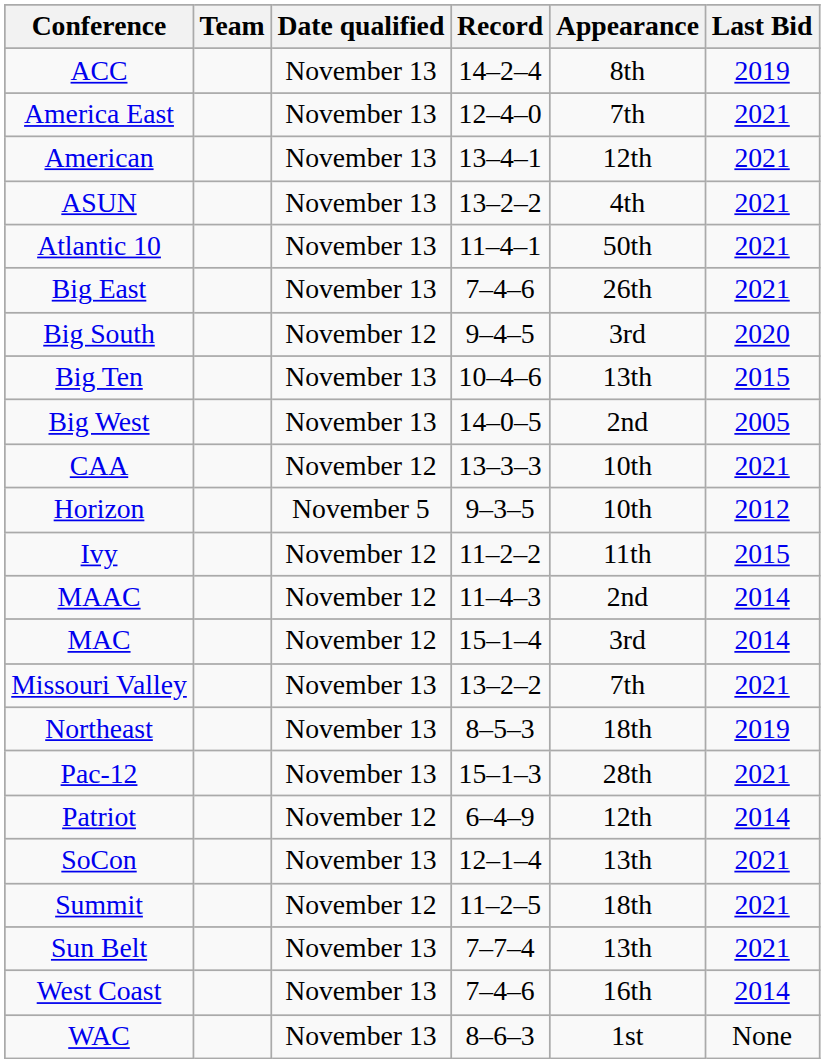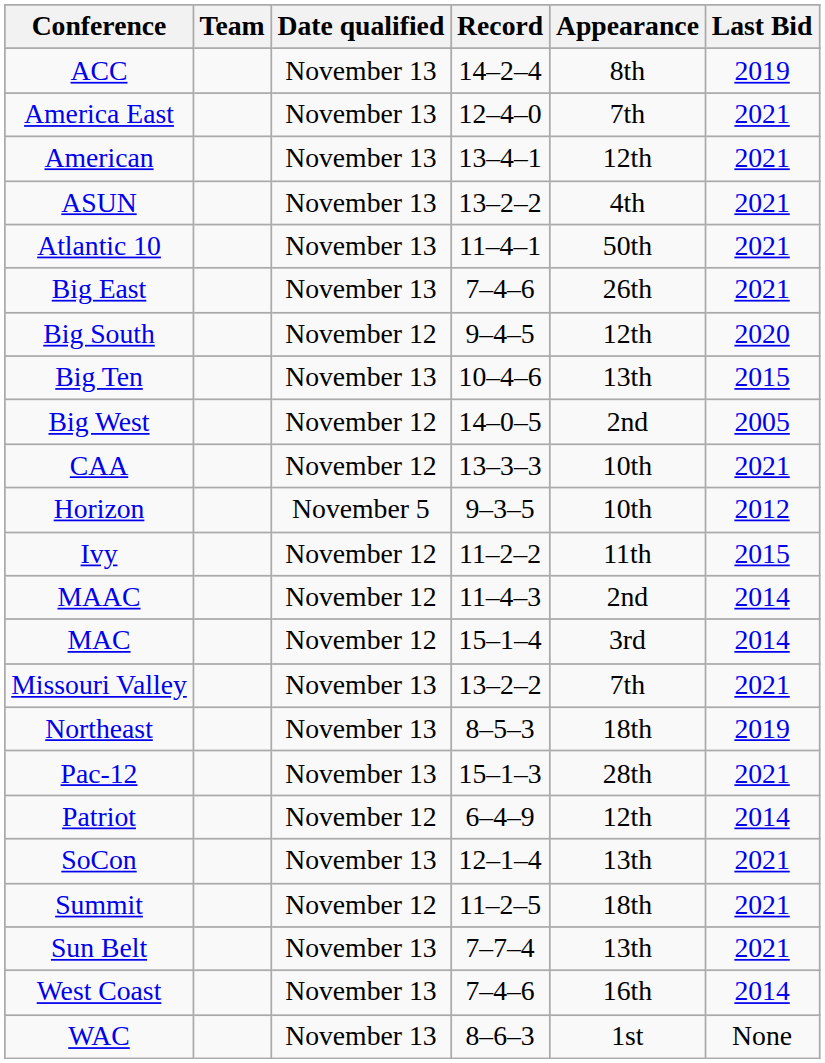 <table class="wikitable sortable" style="text-align: center;">
 <tr>
 <th scope="col">Conference</th>
 <th scope="col">Team</th>
 <th scope="col">Date qualified</th>
 <th scope="col" data-sort-type="number">Record</th>
 <th scope="col">Appearance</th>
 <th scope="col">Last Bid</th>
 </tr>
 <tr>
 <td><a href='#'>ACC</a></td>
 <td style=><a href='#'></a></td>
 <td>November 13</td>
 <td>14–2–4</td>
 <td>8th</td>
 <td><a href='#'>2019</a></td>
 </tr>
 <tr>
 <td><a href='#'>America East</a></td>
 <td style=><a href='#'></a></td>
 <td>November 13</td>
 <td>12–4–0</td>
 <td>7th</td>
 <td><a href='#'>2021</a></td>
 </tr>
 <tr>
 <td><a href='#'>American</a></td>
 <td style=><a href='#'></a></td>
 <td>November 13</td>
 <td>13–4–1</td>
 <td>12th</td>
 <td><a href='#'>2021</a></td>
 </tr>
 <tr>
 <td><a href='#'>ASUN</a></td>
 <td style=><a href='#'></a></td>
 <td>November 13</td>
 <td>13–2–2</td>
 <td>4th</td>
 <td><a href='#'>2021</a></td>
 </tr>
 <tr>
 <td><a href='#'>Atlantic 10</a></td>
 <td style=><a href='#'></a></td>
 <td>November 13</td>
 <td>11–4–1</td>
 <td>50th</td>
 <td><a href='#'>2021</a></td>
 </tr>
 <tr>
 <td><a href='#'>Big East</a></td>
 <td style=><a href='#'></a></td>
 <td>November 13</td>
 <td>7–4–6</td>
 <td>26th</td>
 <td><a href='#'>2021</a></td>
 </tr>
 <tr>
 <td><a href='#'>Big South</a></td>
 <td style=><a href='#'></a></td>
 <td>November 12</td>
 <td>9–4–5</td>
-<td>3rd</td>
+<td>12th</td>
 <td><a href='#'>2020</a></td>
 </tr>
 <tr>
 <td><a href='#'>Big Ten</a></td>
 <td style=><a href='#'></a></td>
 <td>November 13</td>
 <td>10–4–6</td>
 <td>13th</td>
 <td><a href='#'>2015</a></td>
 </tr>
 <tr>
 <td><a href='#'>Big West</a></td>
 <td style=><a href='#'></a></td>
-<td>November 13</td>
+<td>November 12</td>
 <td>14–0–5</td>
 <td>2nd</td>
 <td><a href='#'>2005</a></td>
 </tr>
 <tr>
 <td><a href='#'>CAA</a></td>
 <td style=><a href='#'></a></td>
 <td>November 12</td>
 <td>13–3–3</td>
 <td>10th</td>
 <td><a href='#'>2021</a></td>
 </tr>
 <tr>
 <td><a href='#'>Horizon</a></td>
 <td style=><a href='#'></a></td>
 <td>November 5</td>
 <td>9–3–5</td>
 <td>10th</td>
 <td><a href='#'>2012</a></td>
 </tr>
 <tr>
 <td><a href='#'>Ivy</a></td>
 <td style=><a href='#'></a></td>
 <td>November 12</td>
 <td>11–2–2</td>
 <td>11th</td>
 <td><a href='#'>2015</a></td>
 </tr>
 <tr>
 <td><a href='#'>MAAC</a></td>
 <td style=><a href='#'></a></td>
 <td>November 12</td>
 <td>11–4–3</td>
 <td>2nd</td>
 <td><a href='#'>2014</a></td>
 </tr>
 <tr>
 <td><a href='#'>MAC</a></td>
 <td style=><a href='#'></a></td>
 <td>November 12</td>
 <td>15–1–4</td>
 <td>3rd</td>
 <td><a href='#'>2014</a></td>
 </tr>
 <tr>
 <td><a href='#'>Missouri Valley</a></td>
 <td style=><a href='#'></a></td>
 <td>November 13</td>
 <td>13–2–2</td>
 <td>7th</td>
 <td><a href='#'>2021</a></td>
 </tr>
 <tr>
 <td><a href='#'>Northeast</a></td>
 <td style=><a href='#'></a></td>
 <td>November 13</td>
 <td>8–5–3</td>
 <td>18th</td>
 <td><a href='#'>2019</a></td>
 </tr>
 <tr>
 <td><a href='#'>Pac-12</a></td>
 <td style=><a href='#'></a></td>
 <td>November 13</td>
 <td>15–1–3</td>
 <td>28th</td>
 <td><a href='#'>2021</a></td>
 </tr>
 <tr>
 <td><a href='#'>Patriot</a></td>
 <td style=><a href='#'></a></td>
 <td>November 12</td>
 <td>6–4–9</td>
 <td>12th</td>
 <td><a href='#'>2014</a></td>
 </tr>
 <tr>
 <td><a href='#'>SoCon</a></td>
 <td style=><a href='#'></a></td>
 <td>November 13</td>
 <td>12–1–4</td>
 <td>13th</td>
 <td><a href='#'>2021</a></td>
 </tr>
 <tr>
 <td><a href='#'>Summit</a></td>
 <td style=><a href='#'></a></td>
 <td>November 12</td>
 <td>11–2–5</td>
 <td>18th</td>
 <td><a href='#'>2021</a></td>
 </tr>
 <tr>
 <td><a href='#'>Sun Belt</a></td>
 <td style=><a href='#'></a></td>
 <td>November 13</td>
 <td>7–7–4</td>
 <td>13th</td>
 <td><a href='#'>2021</a></td>
 </tr>
 <tr>
 <td><a href='#'>West Coast</a></td>
 <td style=><a href='#'></a></td>
 <td>November 13</td>
 <td>7–4–6</td>
 <td>16th</td>
 <td><a href='#'>2014</a></td>
 </tr>
 <tr>
 <td><a href='#'>WAC</a></td>
 <td style=><a href='#'></a></td>
 <td>November 13</td>
 <td>8–6–3</td>
 <td>1st</td>
 <td>None</td>
 </tr>
 </table>
